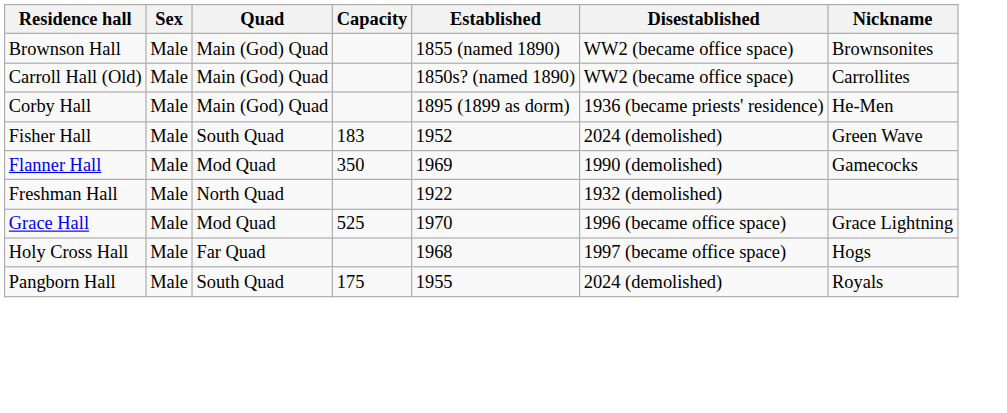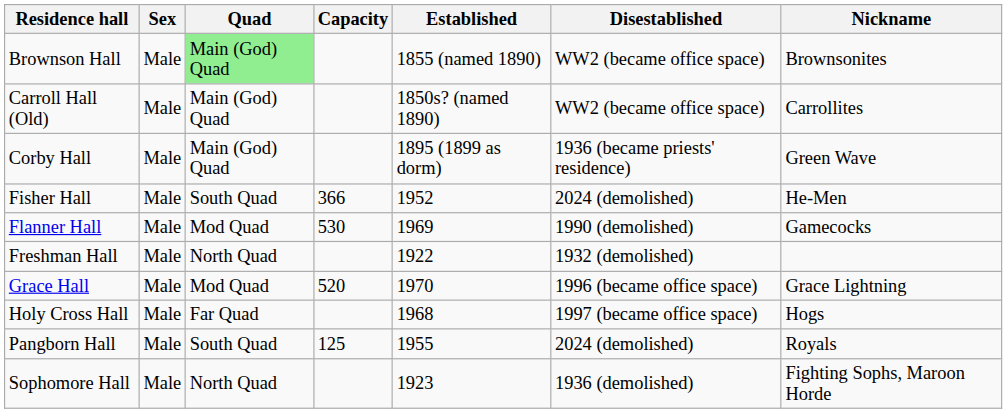 <table class="wikitable sortable" style="text-align:left">
 <tr style="background:#fff;">
 <th>Residence hall</th>
 <th>Sex</th>
 <th>Quad</th>
 <th>Capacity</th>
 <th>Established</th>
 <th>Disestablished</th>
 <th>Nickname</th>
 </tr>
 <tr>
 <td>Brownson Hall</td>
 <td>Male</td>
-<td>Main (God) Quad</td>
+<td style="background: lightgreen;">Main (God) Quad</td>
 <td></td>
 <td>1855 (named 1890)</td>
 <td>WW2 (became office space)</td>
 <td>Brownsonites</td>
 </tr>
 <tr>
 <td>Carroll Hall (Old)</td>
 <td>Male</td>
 <td>Main (God) Quad</td>
 <td></td>
 <td>1850s? (named 1890)</td>
 <td>WW2 (became office space)</td>
 <td>Carrollites</td>
 </tr>
 <tr>
 <td>Corby Hall</td>
 <td>Male</td>
 <td>Main (God) Quad</td>
 <td></td>
 <td>1895 (1899 as dorm)</td>
 <td>1936 (became priests' residence)</td>
-<td>He-Men</td>
+<td>Green Wave</td>
 </tr>
 <tr>
 <td>Fisher Hall</td>
 <td>Male</td>
 <td>South Quad</td>
-<td>183</td>
+<td>366</td>
 <td>1952</td>
 <td>2024 (demolished)</td>
-<td>Green Wave</td>
+<td>He-Men</td>
 </tr>
 <tr>
 <td><a href='#'>Flanner Hall</a></td>
 <td>Male</td>
 <td>Mod Quad</td>
-<td>350</td>
+<td>530</td>
 <td>1969</td>
 <td>1990 (demolished)</td>
 <td>Gamecocks</td>
 </tr>
 <tr>
 <td>Freshman Hall</td>
 <td>Male</td>
 <td>North Quad</td>
 <td></td>
 <td>1922</td>
 <td>1932 (demolished)</td>
 <td></td>
 </tr>
 <tr>
 <td><a href='#'>Grace Hall</a></td>
 <td>Male</td>
 <td>Mod Quad</td>
-<td>525</td>
+<td>520</td>
 <td>1970</td>
 <td>1996 (became office space)</td>
 <td>Grace Lightning</td>
 </tr>
 <tr>
 <td>Holy Cross Hall</td>
 <td>Male</td>
 <td>Far Quad</td>
 <td></td>
 <td>1968</td>
 <td>1997 (became office space)</td>
 <td>Hogs</td>
 </tr>
 <tr>
 <td>Pangborn Hall</td>
 <td>Male</td>
 <td>South Quad</td>
-<td>175</td>
+<td>125</td>
 <td>1955</td>
 <td>2024 (demolished)</td>
 <td>Royals</td>
 </tr>
+<tr>
+<td>Sophomore Hall</td>
+<td>Male</td>
+<td>North Quad</td>
+<td></td>
+<td>1923</td>
+<td>1936 (demolished)</td>
+<td>Fighting Sophs, Maroon Horde</td>
+</tr>
 </table>
